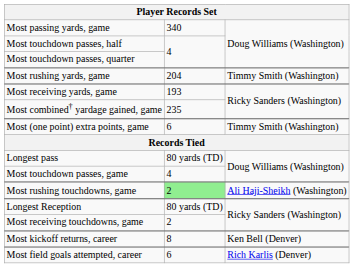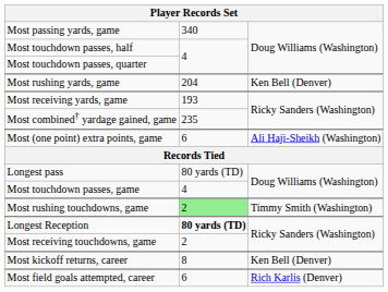 <table class="wikitable">
 <tr>
 <th colspan=3>Player Records Set</th>
 </tr>
 <tr>
 <td>Most passing yards, game</td>
 <td>340</td>
 <td rowspan=3>Doug Williams (Washington)</td>
 </tr>
 <tr>
 <td>Most touchdown passes, half</td>
 <td rowspan=2>4</td>
 </tr>
 <tr style="border-bottom: 2px solid gray">
 <td>Most touchdown passes, quarter</td>
 </tr>
 <tr style="border-bottom: 2px solid gray">
 <td>Most rushing yards, game</td>
 <td>204</td>
-<td>Timmy Smith (Washington)</td>
+<td>Ken Bell (Denver)</td>
 </tr>
 <tr>
 <td>Most receiving yards, game</td>
 <td>193</td>
 <td rowspan=2>Ricky Sanders (Washington)</td>
 </tr>
 <tr style="border-bottom: 2px solid gray">
 <td>Most combined<sup>†</sup> yardage gained, game</td>
 <td>235</td>
 </tr>
 <tr>
 <td>Most (one point) extra points, game</td>
 <td>6</td>
-<td>Timmy Smith (Washington)</td>
+<td><a href='#'>Ali Haji-Sheikh</a> (Washington)</td>
 </tr>
 <tr>
 <th colspan=3>Records Tied</th>
 </tr>
 <tr>
 <td>Longest pass</td>
 <td>80 yards (TD)</td>
 <td rowspan=2>Doug Williams (Washington)</td>
 </tr>
 <tr style="border-bottom: 2px solid gray">
 <td>Most touchdown passes, game</td>
 <td>4</td>
 </tr>
 <tr style="border-bottom: 2px solid gray">
 <td>Most rushing touchdowns, game</td>
 <td style="background: lightgreen;">2</td>
-<td><a href='#'>Ali Haji-Sheikh</a> (Washington)</td>
+<td>Timmy Smith (Washington)</td>
 </tr>
 <tr>
 <td>Longest Reception</td>
-<td>80 yards (TD)</td>
+<td><strong>80 yards (TD)</strong></td>
 <td rowspan=2>Ricky Sanders (Washington)</td>
 </tr>
 <tr style="border-bottom: 2px solid gray">
 <td>Most receiving touchdowns, game</td>
 <td>2</td>
 </tr>
 <tr style="border-bottom: 2px solid gray">
 <td>Most kickoff returns, career</td>
 <td>8</td>
 <td>Ken Bell (Denver)</td>
 </tr>
 <tr>
 <td>Most field goals attempted, career</td>
 <td>6</td>
 <td><a href='#'>Rich Karlis</a> (Denver)</td>
 </tr>
 </table>
